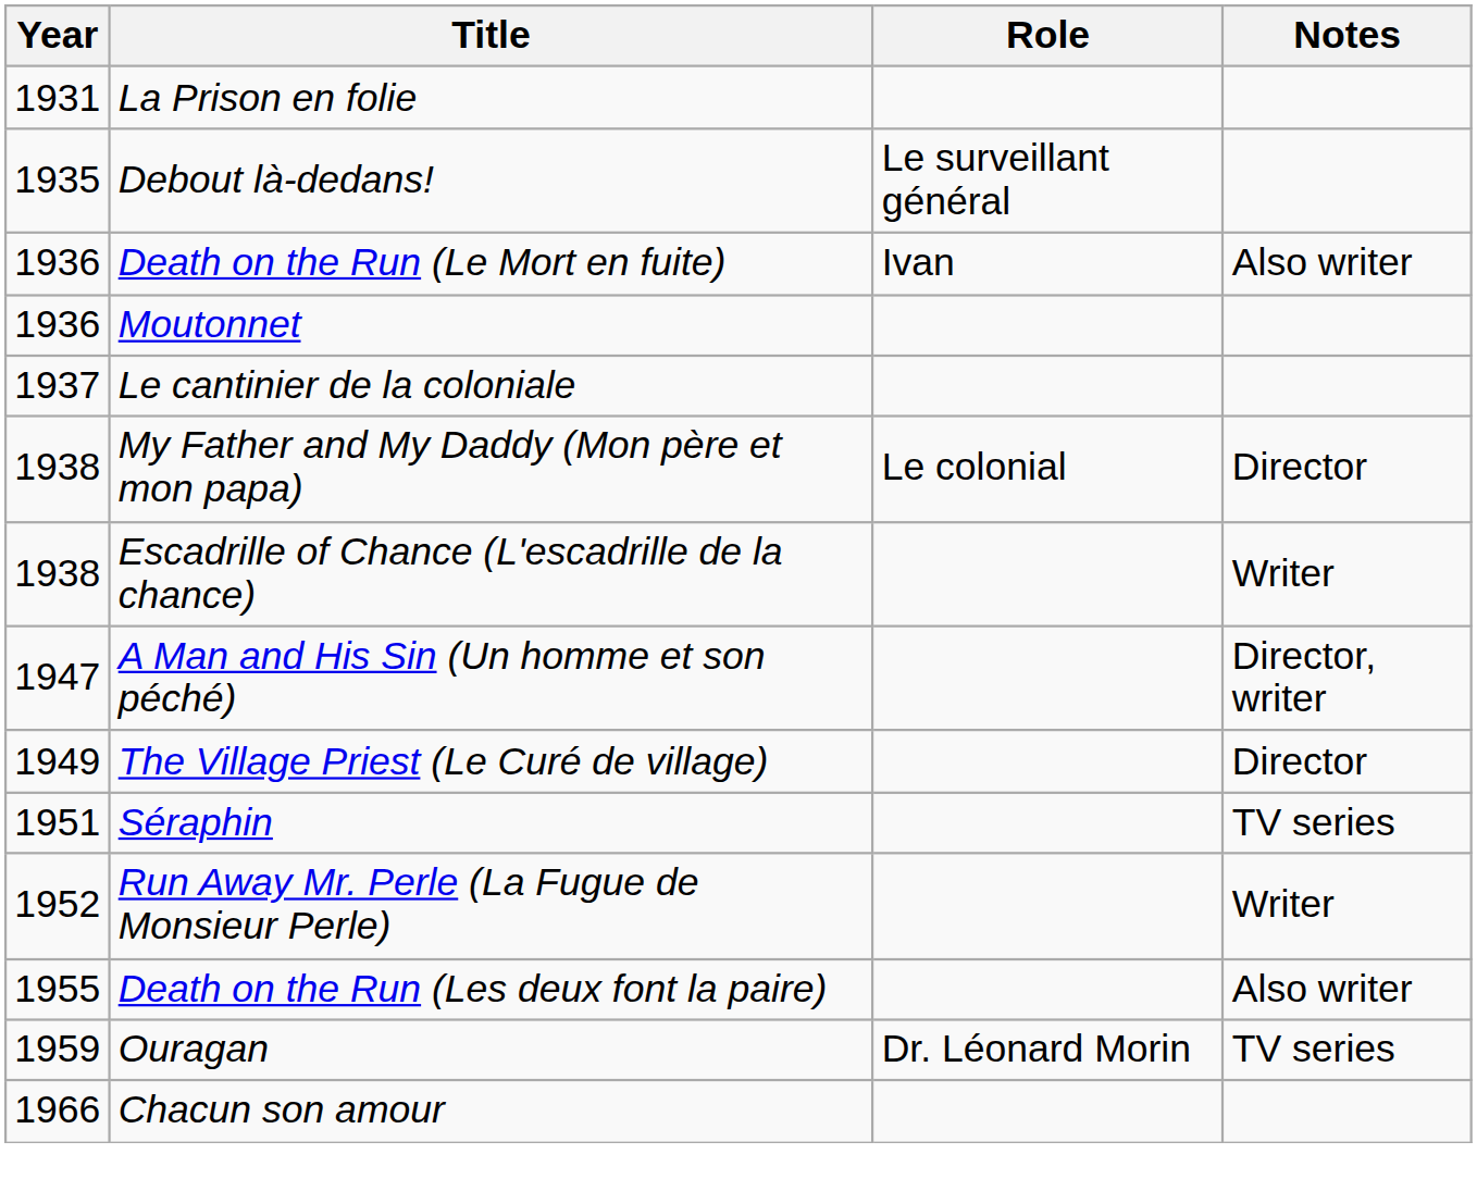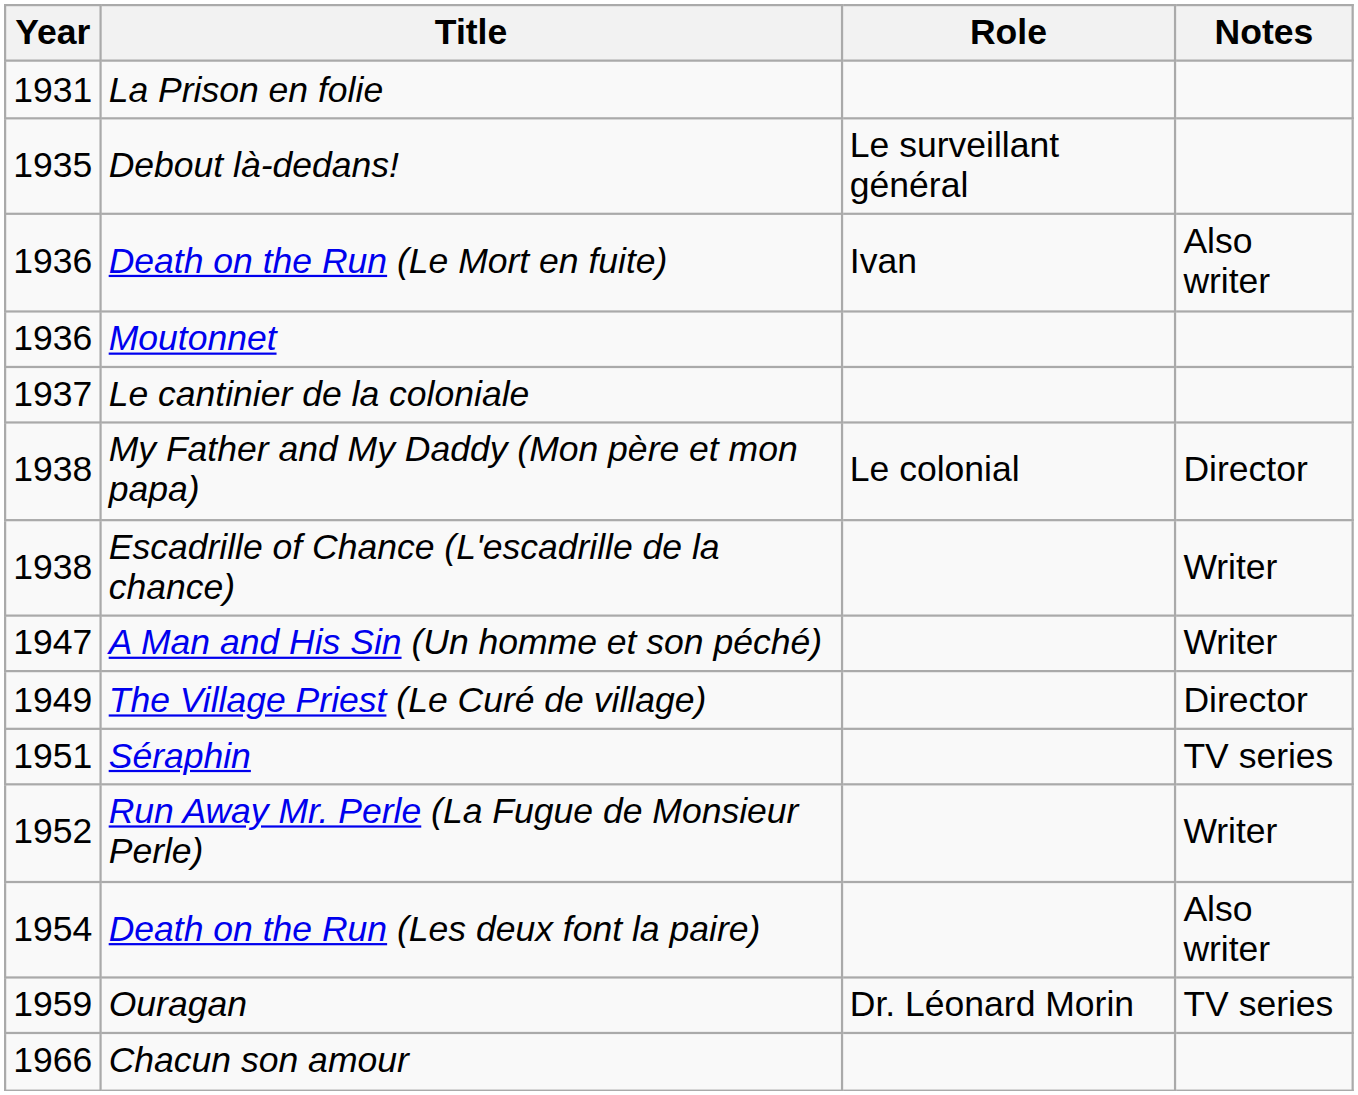 <table class="wikitable">
 <tr>
 <th>Year</th>
 <th>Title</th>
 <th>Role</th>
 <th>Notes</th>
 </tr>
 <tr>
 <td>1931</td>
 <td><em>La Prison en folie</em></td>
 <td></td>
 <td></td>
 </tr>
 <tr>
 <td>1935</td>
 <td><em>Debout là-dedans!</em></td>
 <td>Le surveillant général</td>
 <td></td>
 </tr>
 <tr>
 <td>1936</td>
 <td><em><a href='#'>Death on the Run</a> (Le Mort en fuite)</em></td>
 <td>Ivan</td>
 <td>Also writer</td>
 </tr>
 <tr>
 <td>1936</td>
 <td><em><a href='#'>Moutonnet</a></em></td>
 <td></td>
 <td></td>
 </tr>
 <tr>
 <td>1937</td>
 <td><em>Le cantinier de la coloniale</em></td>
 <td></td>
 <td></td>
 </tr>
 <tr>
 <td>1938</td>
 <td><em>My Father and My Daddy (Mon père et mon papa)</em></td>
 <td>Le colonial</td>
 <td>Director</td>
 </tr>
 <tr>
 <td>1938</td>
 <td><em>Escadrille of Chance (L'escadrille de la chance)</em></td>
 <td></td>
 <td>Writer</td>
 </tr>
 <tr>
 <td>1947</td>
 <td><em><a href='#'>A Man and His Sin</a> (Un homme et son péché)</em></td>
 <td></td>
-<td>Director, writer</td>
+<td>Writer</td>
 </tr>
 <tr>
 <td>1949</td>
 <td><em><a href='#'>The Village Priest</a> (Le Curé de village)</em></td>
 <td></td>
 <td>Director</td>
 </tr>
 <tr>
 <td>1951</td>
 <td><em><a href='#'>Séraphin</a></em></td>
 <td></td>
 <td>TV series</td>
 </tr>
 <tr>
 <td>1952</td>
 <td><em><a href='#'>Run Away Mr. Perle</a> (La Fugue de Monsieur Perle)</em></td>
 <td></td>
 <td>Writer</td>
 </tr>
 <tr>
-<td>1955</td>
+<td>1954</td>
 <td><em><a href='#'>Death on the Run</a> (Les deux font la paire)</em></td>
 <td></td>
 <td>Also writer</td>
 </tr>
 <tr>
 <td>1959</td>
 <td><em>Ouragan</em></td>
 <td>Dr. Léonard Morin</td>
 <td>TV series</td>
 </tr>
 <tr>
 <td>1966</td>
 <td><em>Chacun son amour</em></td>
 <td></td>
 <td></td>
 </tr>
 </table>
